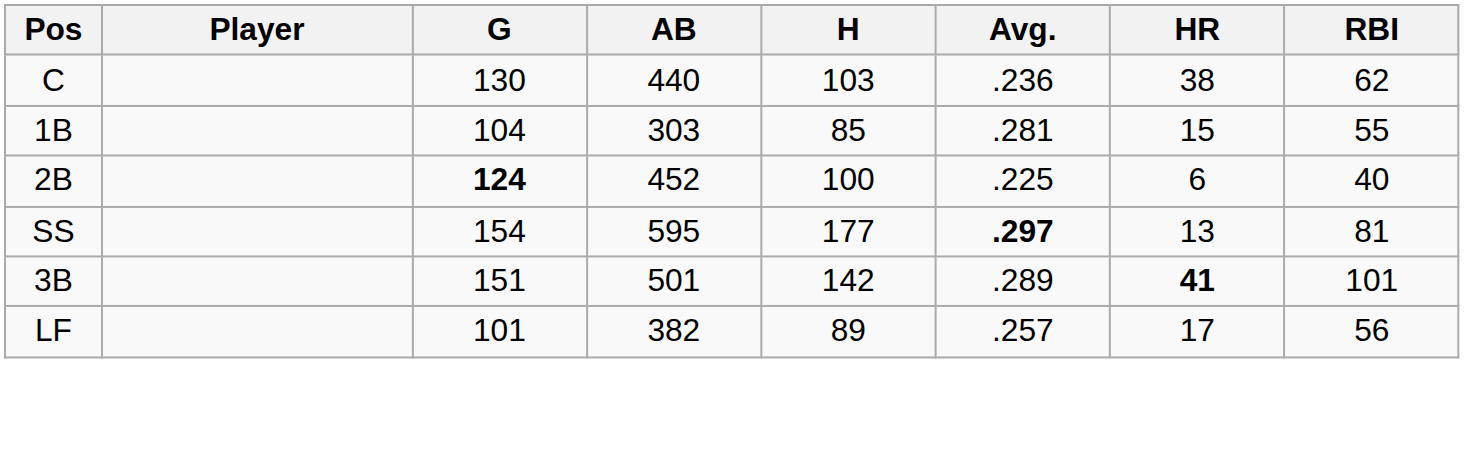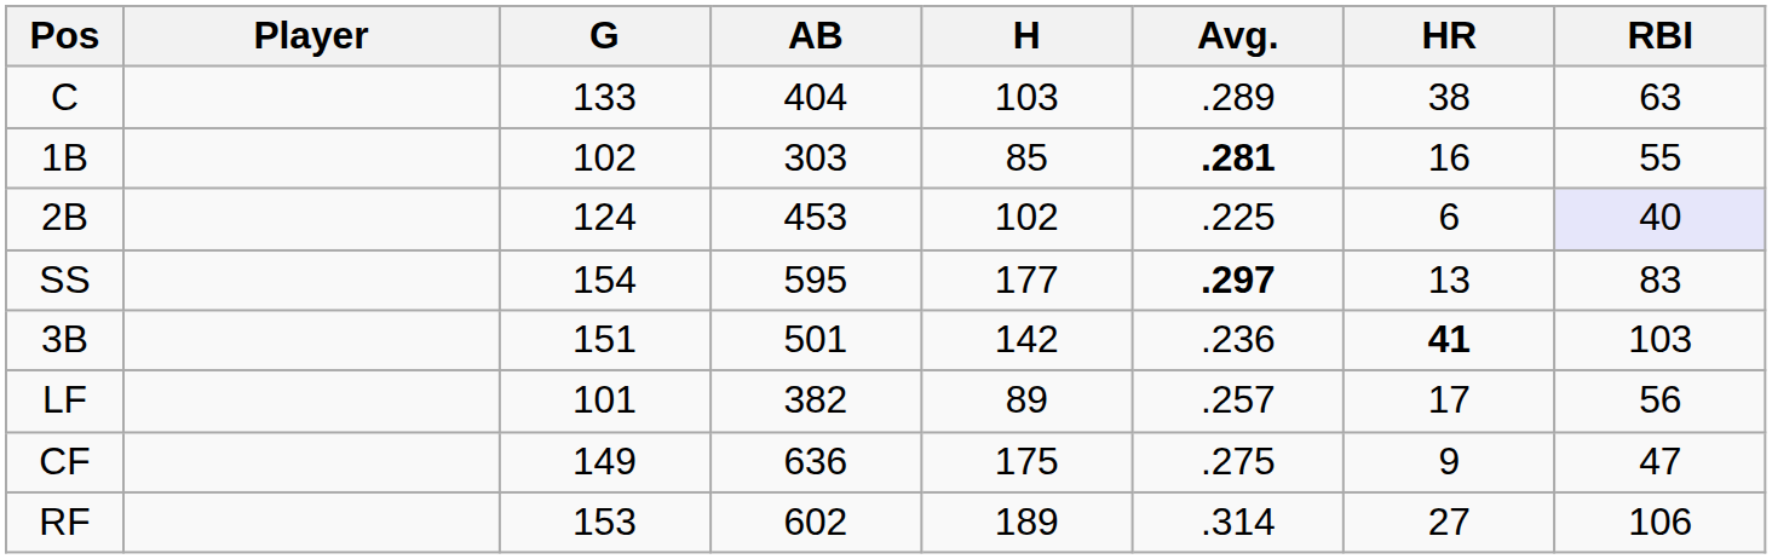 <table class="wikitable sortable">
 <tr>
 <th bgcolor="#DDDDFF" width="5%">Pos</th>
 <th bgcolor="#DDDDFF" width="16%">Player</th>
 <th bgcolor="#DDDDFF" width="9%">G</th>
 <th bgcolor="#DDDDFF" width="9%">AB</th>
 <th bgcolor="#DDDDFF" width="9%">H</th>
 <th bgcolor="#DDDDFF" width="9%">Avg.</th>
 <th bgcolor="#DDDDFF" width="9%">HR</th>
 <th bgcolor="#DDDDFF" width="9%">RBI</th>
 </tr>
 <tr align="center">
 <td>C</td>
 <td></td>
-<td>130</td>
-<td>440</td>
+<td>133</td>
+<td>404</td>
 <td>103</td>
-<td>.236</td>
+<td>.289</td>
 <td>38</td>
-<td>62</td>
+<td>63</td>
 </tr>
 <tr align="center">
 <td>1B</td>
 <td></td>
-<td>104</td>
+<td>102</td>
 <td>303</td>
 <td>85</td>
-<td>.281</td>
-<td>15</td>
+<td><strong>.281</strong></td>
+<td>16</td>
 <td>55</td>
 </tr>
 <tr align="center">
 <td>2B</td>
 <td></td>
-<td><strong>124</strong></td>
-<td>452</td>
-<td>100</td>
+<td>124</td>
+<td>453</td>
+<td>102</td>
 <td>.225</td>
 <td>6</td>
-<td>40</td>
+<td style="background: lavender;">40</td>
 </tr>
 <tr align="center">
 <td>SS</td>
 <td></td>
 <td>154</td>
 <td>595</td>
 <td>177</td>
 <td><strong>.297</strong></td>
 <td>13</td>
-<td>81</td>
+<td>83</td>
 </tr>
 <tr align="center">
 <td>3B</td>
 <td></td>
 <td>151</td>
 <td>501</td>
 <td>142</td>
-<td>.289</td>
+<td>.236</td>
 <td><strong>41</strong></td>
-<td>101</td>
+<td>103</td>
 </tr>
 <tr align="center">
 <td>LF</td>
 <td></td>
 <td>101</td>
 <td>382</td>
 <td>89</td>
 <td>.257</td>
 <td>17</td>
 <td>56</td>
 </tr>
+<tr align="center">
+<td>CF</td>
+<td></td>
+<td>149</td>
+<td>636</td>
+<td>175</td>
+<td>.275</td>
+<td>9</td>
+<td>47</td>
+</tr>
+<tr align="center">
+<td>RF</td>
+<td></td>
+<td>153</td>
+<td>602</td>
+<td>189</td>
+<td>.314</td>
+<td>27</td>
+<td>106</td>
+</tr>
 </table>
